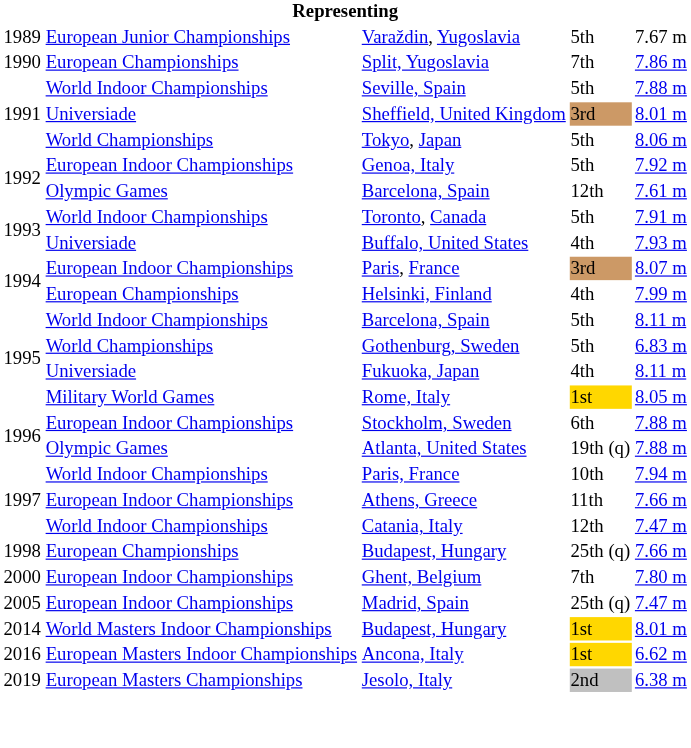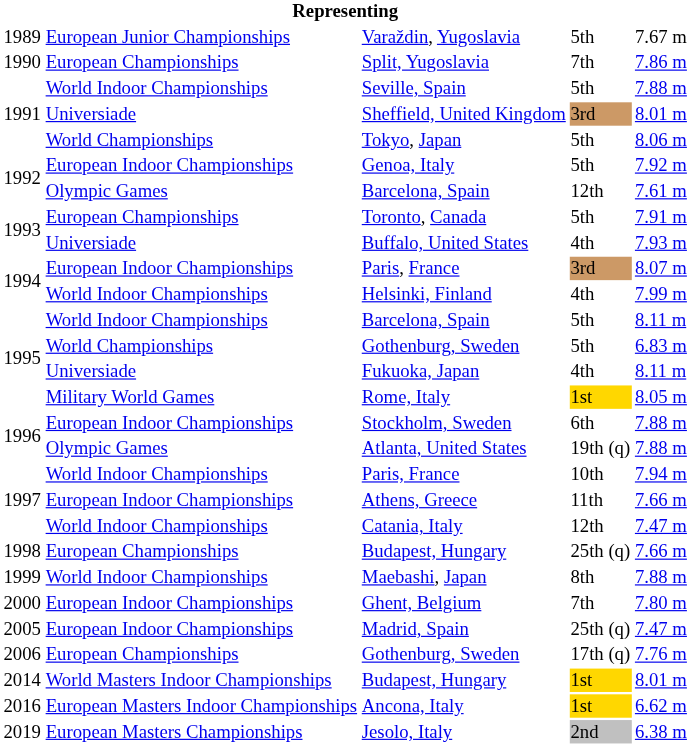 <table>
 <tr>
 <th colspan="5">Representing </th>
 </tr>
 <tr>
 <td>1989</td>
 <td><a href='#'>European Junior Championships</a></td>
 <td><a href='#'>Varaždin</a>, <a href='#'>Yugoslavia</a></td>
 <td>5th</td>
 <td>7.67 m</td>
 </tr>
 <tr>
 <td>1990</td>
 <td><a href='#'>European Championships</a></td>
 <td><a href='#'>Split, Yugoslavia</a></td>
 <td>7th</td>
 <td><a href='#'>7.86 m</a></td>
 </tr>
 <tr>
 <td rowspan=3>1991</td>
 <td><a href='#'>World Indoor Championships</a></td>
 <td><a href='#'>Seville, Spain</a></td>
 <td>5th</td>
 <td><a href='#'>7.88 m</a></td>
 </tr>
 <tr>
 <td><a href='#'>Universiade</a></td>
 <td><a href='#'>Sheffield, United Kingdom</a></td>
 <td bgcolor="cc9966">3rd</td>
 <td><a href='#'>8.01 m</a></td>
 </tr>
 <tr>
 <td><a href='#'>World Championships</a></td>
 <td><a href='#'>Tokyo</a>, <a href='#'>Japan</a></td>
 <td>5th</td>
 <td><a href='#'>8.06 m</a></td>
 </tr>
 <tr>
 <td rowspan=2>1992</td>
 <td><a href='#'>European Indoor Championships</a></td>
 <td><a href='#'>Genoa, Italy</a></td>
 <td>5th</td>
 <td><a href='#'>7.92 m</a></td>
 </tr>
 <tr>
 <td><a href='#'>Olympic Games</a></td>
 <td><a href='#'>Barcelona, Spain</a></td>
 <td>12th</td>
 <td><a href='#'>7.61 m</a></td>
 </tr>
 <tr>
 <td rowspan=2>1993</td>
-<td><a href='#'>World Indoor Championships</a></td>
+<td><a href='#'>European Championships</a></td>
 <td><a href='#'>Toronto</a>, <a href='#'>Canada</a></td>
 <td>5th</td>
 <td><a href='#'>7.91 m</a></td>
 </tr>
 <tr>
 <td><a href='#'>Universiade</a></td>
 <td><a href='#'>Buffalo, United States</a></td>
 <td>4th</td>
 <td><a href='#'>7.93 m</a></td>
 </tr>
 <tr>
 <td rowspan=2>1994</td>
 <td><a href='#'>European Indoor Championships</a></td>
 <td><a href='#'>Paris</a>, <a href='#'>France</a></td>
 <td bgcolor="cc9966">3rd</td>
 <td><a href='#'>8.07 m</a></td>
 </tr>
 <tr>
-<td><a href='#'>European Championships</a></td>
+<td><a href='#'>World Indoor Championships</a></td>
 <td><a href='#'>Helsinki, Finland</a></td>
 <td>4th</td>
 <td><a href='#'>7.99 m</a></td>
 </tr>
 <tr>
 <td rowspan=4>1995</td>
 <td><a href='#'>World Indoor Championships</a></td>
 <td><a href='#'>Barcelona, Spain</a></td>
 <td>5th</td>
 <td><a href='#'>8.11 m</a></td>
 </tr>
 <tr>
 <td><a href='#'>World Championships</a></td>
 <td><a href='#'>Gothenburg, Sweden</a></td>
 <td>5th</td>
 <td><a href='#'>6.83 m</a></td>
 </tr>
 <tr>
 <td><a href='#'>Universiade</a></td>
 <td><a href='#'>Fukuoka, Japan</a></td>
 <td>4th</td>
 <td><a href='#'>8.11 m</a></td>
 </tr>
 <tr>
 <td><a href='#'>Military World Games</a></td>
 <td><a href='#'>Rome, Italy</a></td>
 <td bgcolor="gold">1st</td>
 <td><a href='#'>8.05 m</a></td>
 </tr>
 <tr>
 <td rowspan=2>1996</td>
 <td><a href='#'>European Indoor Championships</a></td>
 <td><a href='#'>Stockholm, Sweden</a></td>
 <td>6th</td>
 <td><a href='#'>7.88 m</a></td>
 </tr>
 <tr>
 <td><a href='#'>Olympic Games</a></td>
 <td><a href='#'>Atlanta, United States</a></td>
 <td>19th (q)</td>
 <td><a href='#'>7.88 m</a></td>
 </tr>
 <tr>
 <td rowspan=3>1997</td>
 <td><a href='#'>World Indoor Championships</a></td>
 <td><a href='#'>Paris, France</a></td>
 <td>10th</td>
 <td><a href='#'>7.94 m</a></td>
 </tr>
 <tr>
 <td><a href='#'>European Indoor Championships</a></td>
 <td><a href='#'>Athens, Greece</a></td>
 <td>11th</td>
 <td><a href='#'>7.66 m</a></td>
 </tr>
 <tr>
 <td><a href='#'>World Indoor Championships</a></td>
 <td><a href='#'>Catania, Italy</a></td>
 <td>12th</td>
 <td><a href='#'>7.47 m</a></td>
 </tr>
 <tr>
 <td>1998</td>
 <td><a href='#'>European Championships</a></td>
 <td><a href='#'>Budapest, Hungary</a></td>
 <td>25th (q)</td>
 <td><a href='#'>7.66 m</a></td>
 </tr>
 <tr>
+<td>1999</td>
+<td><a href='#'>World Indoor Championships</a></td>
+<td><a href='#'>Maebashi</a>, <a href='#'>Japan</a></td>
+<td>8th</td>
+<td><a href='#'>7.88 m</a></td>
+</tr>
+<tr>
 <td>2000</td>
 <td><a href='#'>European Indoor Championships</a></td>
 <td><a href='#'>Ghent, Belgium</a></td>
 <td>7th</td>
 <td><a href='#'>7.80 m</a></td>
 </tr>
 <tr>
 <td>2005</td>
 <td><a href='#'>European Indoor Championships</a></td>
 <td><a href='#'>Madrid, Spain</a></td>
 <td>25th (q)</td>
 <td><a href='#'>7.47 m</a></td>
+</tr>
+<tr>
+<td>2006</td>
+<td><a href='#'>European Championships</a></td>
+<td><a href='#'>Gothenburg, Sweden</a></td>
+<td>17th (q)</td>
+<td><a href='#'>7.76 m</a></td>
 </tr>
 <tr>
 <td>2014</td>
 <td><a href='#'>World Masters Indoor Championships</a></td>
 <td><a href='#'>Budapest, Hungary</a></td>
 <td bgcolor="gold">1st</td>
 <td><a href='#'>8.01 m</a></td>
 </tr>
 <tr>
 <td>2016</td>
 <td><a href='#'>European Masters Indoor Championships</a></td>
 <td><a href='#'>Ancona, Italy</a></td>
 <td bgcolor="gold">1st</td>
 <td><a href='#'>6.62 m</a></td>
 </tr>
 <tr>
 <td>2019</td>
 <td><a href='#'>European Masters Championships</a></td>
 <td><a href='#'>Jesolo, Italy</a></td>
 <td bgcolor="silver">2nd</td>
 <td><a href='#'>6.38 m</a></td>
 </tr>
 </table>
